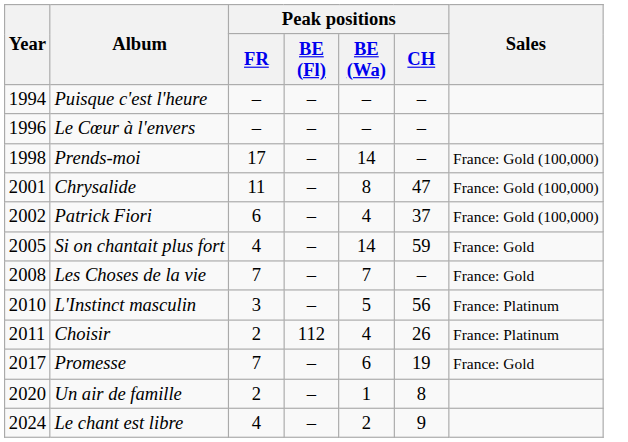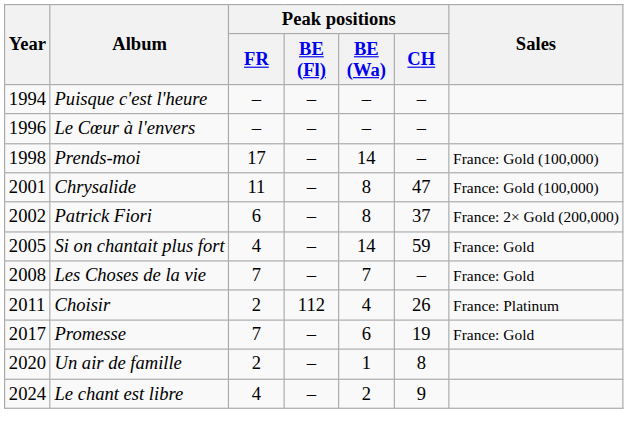 <table class="wikitable">
 <tr>
 <th align="center" rowspan="2">Year</th>
 <th align="center" rowspan="2">Album</th>
 <th align="center" colspan="4">Peak positions</th>
 <th align="center" rowspan="2">Sales <br></th>
 </tr>
 <tr>
 <th width="40"><a href='#'>FR</a><br></th>
 <th width="40"><a href='#'>BE <br>(Fl)</a><br></th>
 <th width="40"><a href='#'>BE <br>(Wa)</a><br></th>
 <th width="40"><a href='#'>CH</a><br></th>
 </tr>
 <tr>
 <td>1994</td>
 <td><em>Puisque c'est l'heure</em></td>
 <td align="center">–</td>
 <td align="center">–</td>
 <td align="center">–</td>
 <td align="center">–</td>
 <td></td>
 </tr>
 <tr>
 <td>1996</td>
 <td><em>Le Cœur à l'envers</em></td>
 <td align="center">–</td>
 <td align="center">–</td>
 <td align="center">–</td>
 <td align="center">–</td>
 <td></td>
 </tr>
 <tr>
 <td>1998</td>
 <td><em>Prends-moi</em></td>
 <td align="center">17</td>
 <td align="center">–</td>
 <td align="center">14</td>
 <td align="center">–</td>
 <td><small>France: Gold (100,000)</small></td>
 </tr>
 <tr>
 <td>2001</td>
 <td><em>Chrysalide</em></td>
 <td align="center">11</td>
 <td align="center">–</td>
 <td align="center">8</td>
 <td align="center">47</td>
 <td><small>France: Gold (100,000)</small></td>
 </tr>
 <tr>
 <td>2002</td>
 <td><em>Patrick Fiori</em></td>
 <td align="center">6</td>
 <td align="center">–</td>
-<td align="center">4</td>
+<td align="center">8</td>
 <td align="center">37</td>
-<td><small>France: Gold (100,000)</small></td>
+<td><small>France: 2× Gold (200,000)</small></td>
 </tr>
 <tr>
 <td>2005</td>
 <td><em>Si on chantait plus fort</em></td>
 <td align="center">4</td>
 <td align="center">–</td>
 <td align="center">14</td>
 <td align="center">59</td>
 <td><small>France: Gold</small></td>
 </tr>
 <tr>
 <td>2008</td>
 <td><em>Les Choses de la vie</em></td>
 <td align="center">7</td>
 <td align="center">–</td>
 <td align="center">7</td>
 <td align="center">–</td>
 <td><small>France: Gold</small></td>
-</tr>
-<tr>
-<td>2010</td>
-<td><em>L'Instinct masculin</em></td>
-<td align="center">3</td>
-<td align="center">–</td>
-<td align="center">5</td>
-<td align="center">56</td>
-<td><small>France: Platinum</small></td>
 </tr>
 <tr>
 <td>2011</td>
 <td><em>Choisir</em></td>
 <td align="center">2</td>
 <td align="center">112</td>
 <td align="center">4</td>
 <td align="center">26</td>
 <td><small>France: Platinum</small></td>
 </tr>
 <tr>
 <td>2017</td>
 <td><em>Promesse</em></td>
 <td align="center">7</td>
 <td align="center">–</td>
 <td align="center">6</td>
 <td align="center">19</td>
 <td><small>France: Gold</small></td>
 </tr>
 <tr>
 <td>2020</td>
 <td><em>Un air de famille</em></td>
 <td align="center">2<br></td>
 <td align="center">–</td>
 <td align="center">1</td>
 <td align="center">8</td>
 <td></td>
 </tr>
 <tr>
 <td>2024</td>
 <td><em>Le chant est libre</em></td>
 <td align="center">4<br></td>
 <td align="center">–</td>
 <td align="center">2</td>
 <td align="center">9</td>
 <td></td>
 </tr>
 </table>
